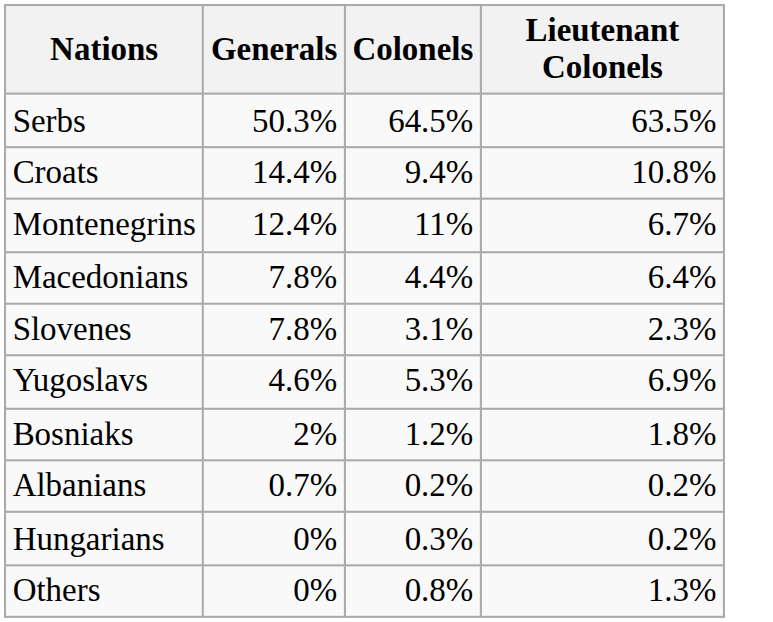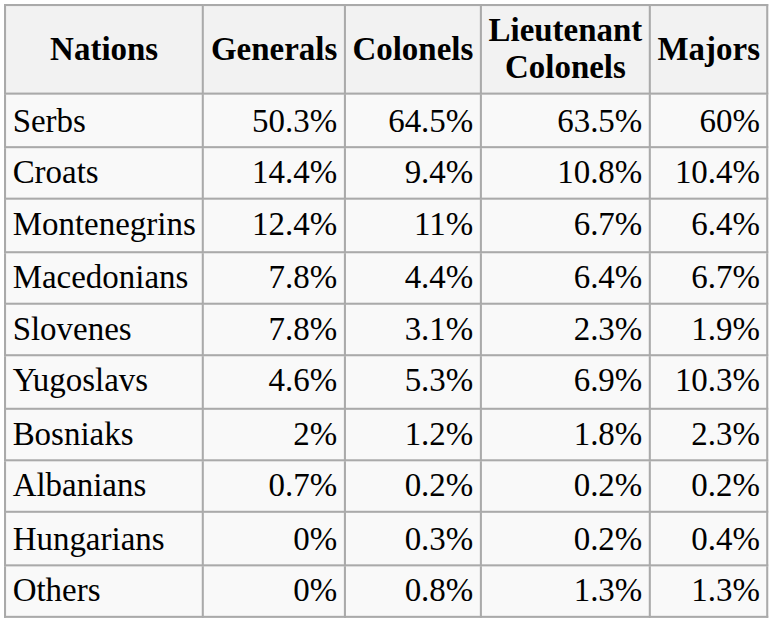 <table class="wikitable" style="text-align:right;" width="350px">
 <tr>
 <th>Nations</th>
 <th>Generals</th>
 <th>Colonels</th>
 <th>Lieutenant Colonels</th>
+<th>Majors</th>
 </tr>
 <tr>
 <td align=left>Serbs</td>
 <td>50.3%</td>
 <td>64.5%</td>
 <td>63.5%</td>
+<td>60%</td>
 </tr>
 <tr>
 <td align=left>Croats</td>
 <td>14.4%</td>
 <td>9.4%</td>
 <td>10.8%</td>
+<td>10.4%</td>
 </tr>
 <tr>
 <td align=left>Montenegrins</td>
 <td>12.4%</td>
 <td>11%</td>
 <td>6.7%</td>
+<td>6.4%</td>
 </tr>
 <tr>
 <td align=left>Macedonians</td>
 <td>7.8%</td>
 <td>4.4%</td>
 <td>6.4%</td>
+<td>6.7%</td>
 </tr>
 <tr>
 <td align=left>Slovenes</td>
 <td>7.8%</td>
 <td>3.1%</td>
 <td>2.3%</td>
+<td>1.9%</td>
 </tr>
 <tr>
 <td align=left>Yugoslavs</td>
 <td>4.6%</td>
 <td>5.3%</td>
 <td>6.9%</td>
+<td>10.3%</td>
 </tr>
 <tr>
 <td align=left>Bosniaks</td>
 <td>2%</td>
 <td>1.2%</td>
 <td>1.8%</td>
+<td>2.3%</td>
 </tr>
 <tr>
 <td align=left>Albanians</td>
 <td>0.7%</td>
+<td>0.2%</td>
 <td>0.2%</td>
 <td>0.2%</td>
 </tr>
 <tr>
 <td align=left>Hungarians</td>
 <td>0%</td>
 <td>0.3%</td>
 <td>0.2%</td>
+<td>0.4%</td>
 </tr>
 <tr>
 <td align=left>Others</td>
 <td>0%</td>
 <td>0.8%</td>
 <td>1.3%</td>
+<td>1.3%</td>
 </tr>
 </table>
